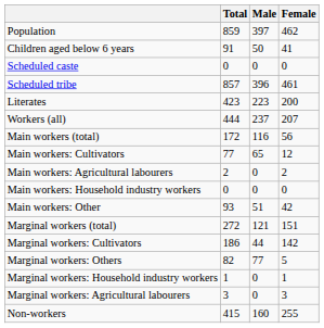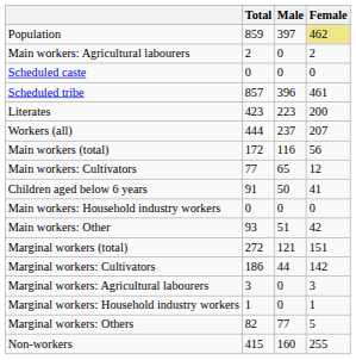 <table class="wikitable sortable">
 <tr>
 <th></th>
 <th>Total</th>
 <th>Male</th>
 <th>Female</th>
 </tr>
 <tr>
 <td>Population</td>
 <td>859</td>
 <td>397</td>
-<td>462</td>
+<td style="background: khaki;">462</td>
 </tr>
 <tr>
-<td>Children aged below 6 years</td>
-<td>91</td>
-<td>50</td>
-<td>41</td>
+<td>Main workers: Agricultural labourers</td>
+<td>2</td>
+<td>0</td>
+<td>2</td>
 </tr>
 <tr>
 <td><a href='#'>Scheduled caste</a></td>
 <td>0</td>
 <td>0</td>
 <td>0</td>
 </tr>
 <tr>
 <td><a href='#'>Scheduled tribe</a></td>
 <td>857</td>
 <td>396</td>
 <td>461</td>
 </tr>
 <tr>
 <td>Literates</td>
 <td>423</td>
 <td>223</td>
 <td>200</td>
 </tr>
 <tr>
 <td>Workers (all)</td>
 <td>444</td>
 <td>237</td>
 <td>207</td>
 </tr>
 <tr>
 <td>Main workers (total)</td>
 <td>172</td>
 <td>116</td>
 <td>56</td>
 </tr>
 <tr>
 <td>Main workers: Cultivators</td>
 <td>77</td>
 <td>65</td>
 <td>12</td>
 </tr>
 <tr>
-<td>Main workers: Agricultural labourers</td>
-<td>2</td>
-<td>0</td>
-<td>2</td>
+<td>Children aged below 6 years</td>
+<td>91</td>
+<td>50</td>
+<td>41</td>
 </tr>
 <tr>
 <td>Main workers: Household industry workers</td>
 <td>0</td>
 <td>0</td>
 <td>0</td>
 </tr>
 <tr>
 <td>Main workers: Other</td>
 <td>93</td>
 <td>51</td>
 <td>42</td>
 </tr>
 <tr>
 <td>Marginal workers (total)</td>
 <td>272</td>
 <td>121</td>
 <td>151</td>
 </tr>
 <tr>
 <td>Marginal workers: Cultivators</td>
 <td>186</td>
 <td>44</td>
 <td>142</td>
 </tr>
 <tr>
-<td>Marginal workers: Others</td>
-<td>82</td>
-<td>77</td>
-<td>5</td>
+<td>Marginal workers: Agricultural labourers</td>
+<td>3</td>
+<td>0</td>
+<td>3</td>
 </tr>
 <tr>
 <td>Marginal workers: Household industry workers</td>
 <td>1</td>
 <td>0</td>
 <td>1</td>
 </tr>
 <tr>
-<td>Marginal workers: Agricultural labourers</td>
-<td>3</td>
-<td>0</td>
-<td>3</td>
+<td>Marginal workers: Others</td>
+<td>82</td>
+<td>77</td>
+<td>5</td>
 </tr>
 <tr>
 <td>Non-workers</td>
 <td>415</td>
 <td>160</td>
 <td>255</td>
 </tr>
 </table>
